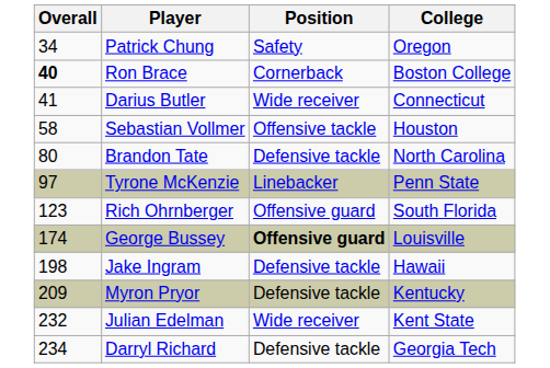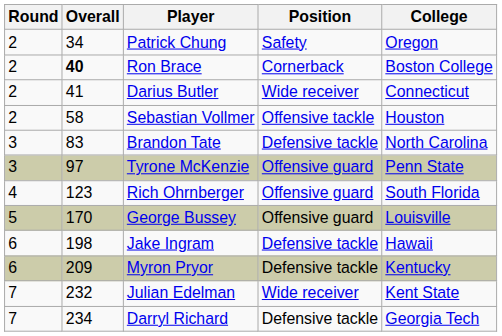 <table class="wikitable" style="margin:auto;">
 <tr>
+<th>Round</th>
 <th>Overall</th>
 <th>Player</th>
 <th>Position</th>
 <th>College</th>
 </tr>
 <tr>
+<td>2</td>
 <td>34</td>
 <td><a href='#'>Patrick Chung</a></td>
 <td><a href='#'>Safety</a></td>
 <td><a href='#'>Oregon</a></td>
 </tr>
 <tr>
+<td>2</td>
 <td><strong>40</strong></td>
 <td><a href='#'>Ron Brace</a></td>
 <td><a href='#'>Cornerback</a></td>
 <td><a href='#'>Boston College</a></td>
 </tr>
 <tr>
+<td>2</td>
 <td>41</td>
 <td><a href='#'>Darius Butler</a></td>
 <td><a href='#'>Wide receiver</a></td>
 <td><a href='#'>Connecticut</a></td>
 </tr>
 <tr>
+<td>2</td>
 <td>58</td>
 <td><a href='#'>Sebastian Vollmer</a></td>
 <td><a href='#'>Offensive tackle</a></td>
 <td><a href='#'>Houston</a></td>
 </tr>
 <tr>
-<td>80</td>
+<td>3</td>
+<td>83</td>
 <td><a href='#'>Brandon Tate</a></td>
 <td><a href='#'>Defensive tackle</a></td>
 <td><a href='#'>North Carolina</a></td>
 </tr>
 <tr style="background:#cca;"|>
+<td>3</td>
 <td>97</td>
 <td><a href='#'>Tyrone McKenzie</a></td>
-<td><a href='#'>Linebacker</a></td>
+<td><a href='#'>Offensive guard</a></td>
 <td><a href='#'>Penn State</a></td>
 </tr>
 <tr>
+<td>4</td>
 <td>123</td>
 <td><a href='#'>Rich Ohrnberger</a></td>
 <td><a href='#'>Offensive guard</a></td>
 <td><a href='#'>South Florida</a></td>
 </tr>
 <tr style="background:#cca;"|>
-<td>174</td>
+<td>5</td>
+<td>170</td>
 <td><a href='#'>George Bussey</a></td>
-<td><strong>Offensive guard</strong></td>
+<td>Offensive guard</td>
 <td><a href='#'>Louisville</a></td>
 </tr>
 <tr>
+<td>6</td>
 <td>198</td>
 <td><a href='#'>Jake Ingram</a></td>
 <td><a href='#'>Defensive tackle</a></td>
 <td><a href='#'>Hawaii</a></td>
 </tr>
 <tr style="background:#cca;"|>
+<td>6</td>
 <td>209</td>
 <td><a href='#'>Myron Pryor</a></td>
 <td>Defensive tackle</td>
 <td><a href='#'>Kentucky</a></td>
 </tr>
 <tr>
+<td>7</td>
 <td>232</td>
 <td><a href='#'>Julian Edelman</a></td>
 <td><a href='#'>Wide receiver</a></td>
 <td><a href='#'>Kent State</a></td>
 </tr>
 <tr>
+<td>7</td>
 <td>234</td>
 <td><a href='#'>Darryl Richard</a></td>
 <td>Defensive tackle</td>
 <td><a href='#'>Georgia Tech</a></td>
 </tr>
 </table>
